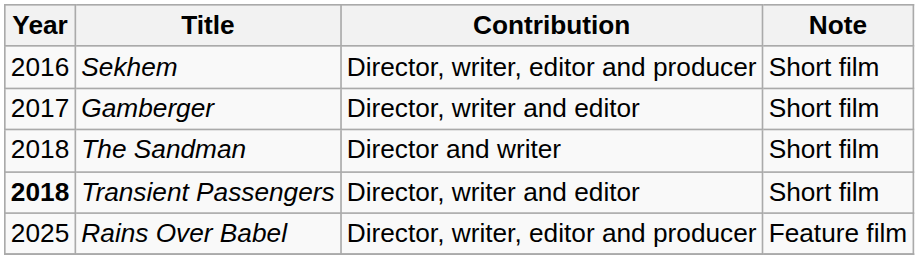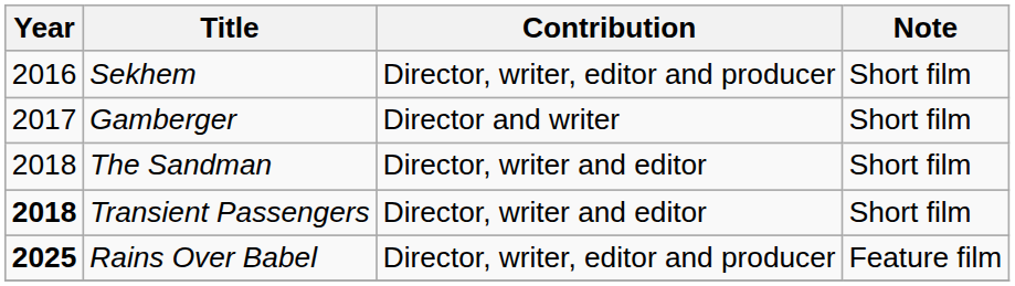 <table class="wikitable sortable">
 <tr>
 <th>Year</th>
 <th>Title</th>
 <th>Contribution</th>
 <th>Note</th>
 </tr>
 <tr>
 <td>2016</td>
 <td><em>Sekhem</em></td>
 <td>Director, writer, editor and producer</td>
 <td>Short film</td>
 </tr>
 <tr>
 <td>2017</td>
 <td><em>Gamberger</em></td>
-<td>Director, writer and editor</td>
+<td>Director and writer</td>
 <td>Short film</td>
 </tr>
 <tr>
 <td>2018</td>
 <td><em>The Sandman</em></td>
-<td>Director and writer</td>
+<td>Director, writer and editor</td>
 <td>Short film</td>
 </tr>
 <tr>
 <td><strong>2018</strong></td>
 <td><em>Transient Passengers</em></td>
 <td>Director, writer and editor</td>
 <td>Short film</td>
 </tr>
 <tr>
-<td>2025</td>
+<td><strong>2025</strong></td>
 <td><em>Rains Over Babel</em></td>
 <td>Director, writer, editor and producer</td>
 <td>Feature film</td>
 </tr>
 <tr>
 </tr>
 </table>
